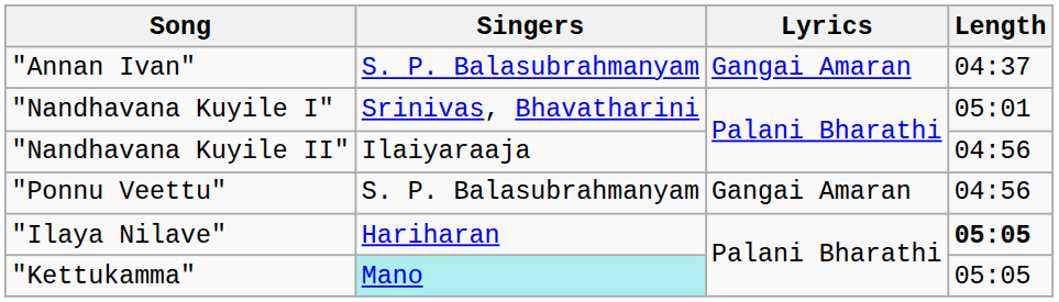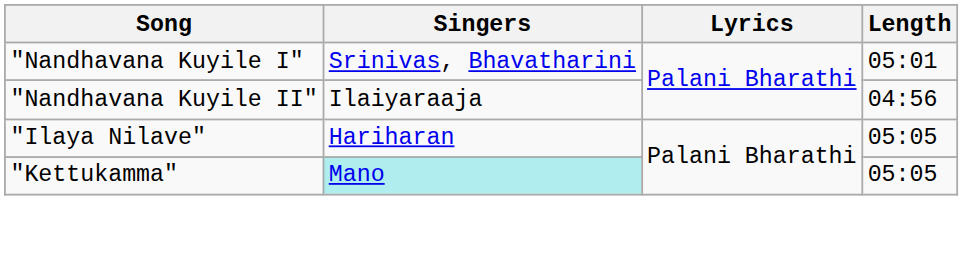 <table class="wikitable">
 <tr>
 <th>Song</th>
 <th>Singers</th>
 <th>Lyrics</th>
 <th>Length</th>
-</tr>
-<tr>
-<td>"Annan Ivan"</td>
-<td><a href='#'>S. P. Balasubrahmanyam</a></td>
-<td><a href='#'>Gangai Amaran</a></td>
-<td>04:37</td>
 </tr>
 <tr>
 <td>"Nandhavana Kuyile I"</td>
 <td><a href='#'>Srinivas</a>, <a href='#'>Bhavatharini</a></td>
 <td rowspan=2><a href='#'>Palani Bharathi</a></td>
 <td>05:01</td>
 </tr>
 <tr>
 <td>"Nandhavana Kuyile II"</td>
 <td>Ilaiyaraaja</td>
 <td>04:56</td>
 </tr>
 <tr>
-<td>"Ponnu Veettu"</td>
-<td>S. P. Balasubrahmanyam</td>
-<td>Gangai Amaran</td>
-<td>04:56</td>
-</tr>
-<tr>
 <td>"Ilaya Nilave"</td>
 <td><a href='#'>Hariharan</a></td>
 <td rowspan=2>Palani Bharathi</td>
-<td><strong>05:05</strong></td>
+<td>05:05</td>
 </tr>
 <tr>
 <td>"Kettukamma"</td>
 <td style="background: paleturquoise;"><a href='#'>Mano</a></td>
 <td>05:05</td>
 </tr>
 </table>
